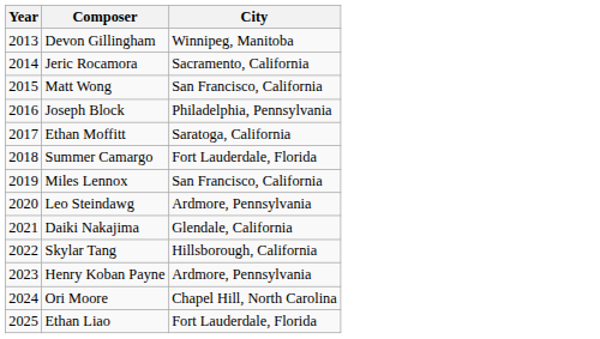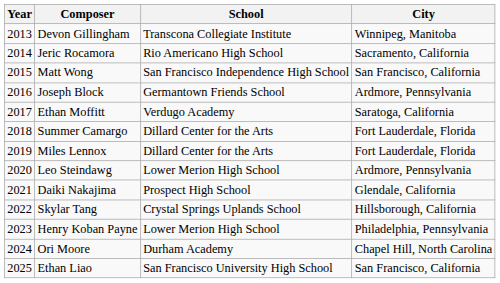 <table class="wikitable sortable">
 <tr>
 <th>Year</th>
 <th>Composer</th>
+<th>School</th>
 <th>City</th>
 </tr>
 <tr>
 <td>2013</td>
 <td>Devon Gillingham</td>
+<td>Transcona Collegiate Institute</td>
 <td>Winnipeg, Manitoba</td>
 </tr>
 <tr>
 <td>2014</td>
 <td>Jeric Rocamora</td>
+<td>Rio Americano High School</td>
 <td>Sacramento, California</td>
 </tr>
 <tr>
 <td>2015</td>
 <td>Matt Wong</td>
+<td>San Francisco Independence High School</td>
 <td>San Francisco, California</td>
 </tr>
 <tr>
 <td>2016</td>
 <td>Joseph Block</td>
-<td>Philadelphia, Pennsylvania</td>
+<td>Germantown Friends School</td>
+<td>Ardmore, Pennsylvania</td>
 </tr>
 <tr>
 <td>2017</td>
 <td>Ethan Moffitt</td>
+<td>Verdugo Academy</td>
 <td>Saratoga, California</td>
 </tr>
 <tr>
 <td>2018</td>
 <td>Summer Camargo</td>
+<td>Dillard Center for the Arts</td>
 <td>Fort Lauderdale, Florida</td>
 </tr>
 <tr>
 <td>2019</td>
 <td>Miles Lennox</td>
-<td>San Francisco, California</td>
+<td>Dillard Center for the Arts</td>
+<td>Fort Lauderdale, Florida</td>
 </tr>
 <tr>
 <td>2020</td>
 <td>Leo Steindawg</td>
+<td>Lower Merion High School</td>
 <td>Ardmore, Pennsylvania</td>
 </tr>
 <tr>
 <td>2021</td>
 <td>Daiki Nakajima</td>
+<td>Prospect High School</td>
 <td>Glendale, California</td>
 </tr>
 <tr>
 <td>2022</td>
 <td>Skylar Tang</td>
+<td>Crystal Springs Uplands School</td>
 <td>Hillsborough, California</td>
 </tr>
 <tr>
 <td>2023</td>
 <td>Henry Koban Payne</td>
-<td>Ardmore, Pennsylvania</td>
+<td>Lower Merion High School</td>
+<td>Philadelphia, Pennsylvania</td>
 </tr>
 <tr>
 <td>2024</td>
 <td>Ori Moore</td>
+<td>Durham Academy</td>
 <td>Chapel Hill, North Carolina</td>
 </tr>
 <tr>
 <td>2025</td>
 <td>Ethan Liao</td>
-<td>Fort Lauderdale, Florida</td>
+<td>San Francisco University High School</td>
+<td>San Francisco, California</td>
 </tr>
 </table>
